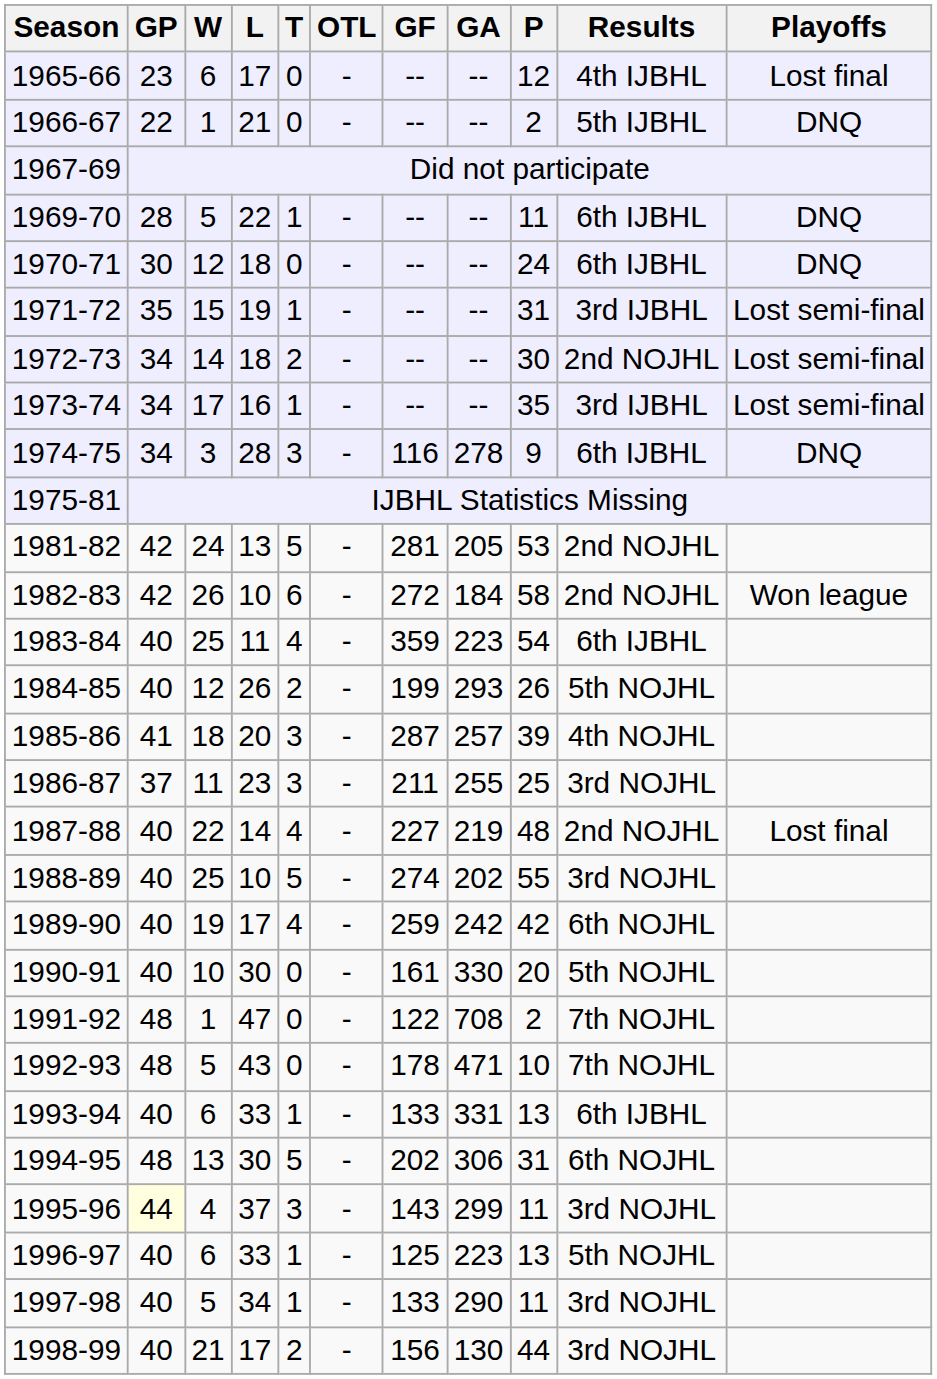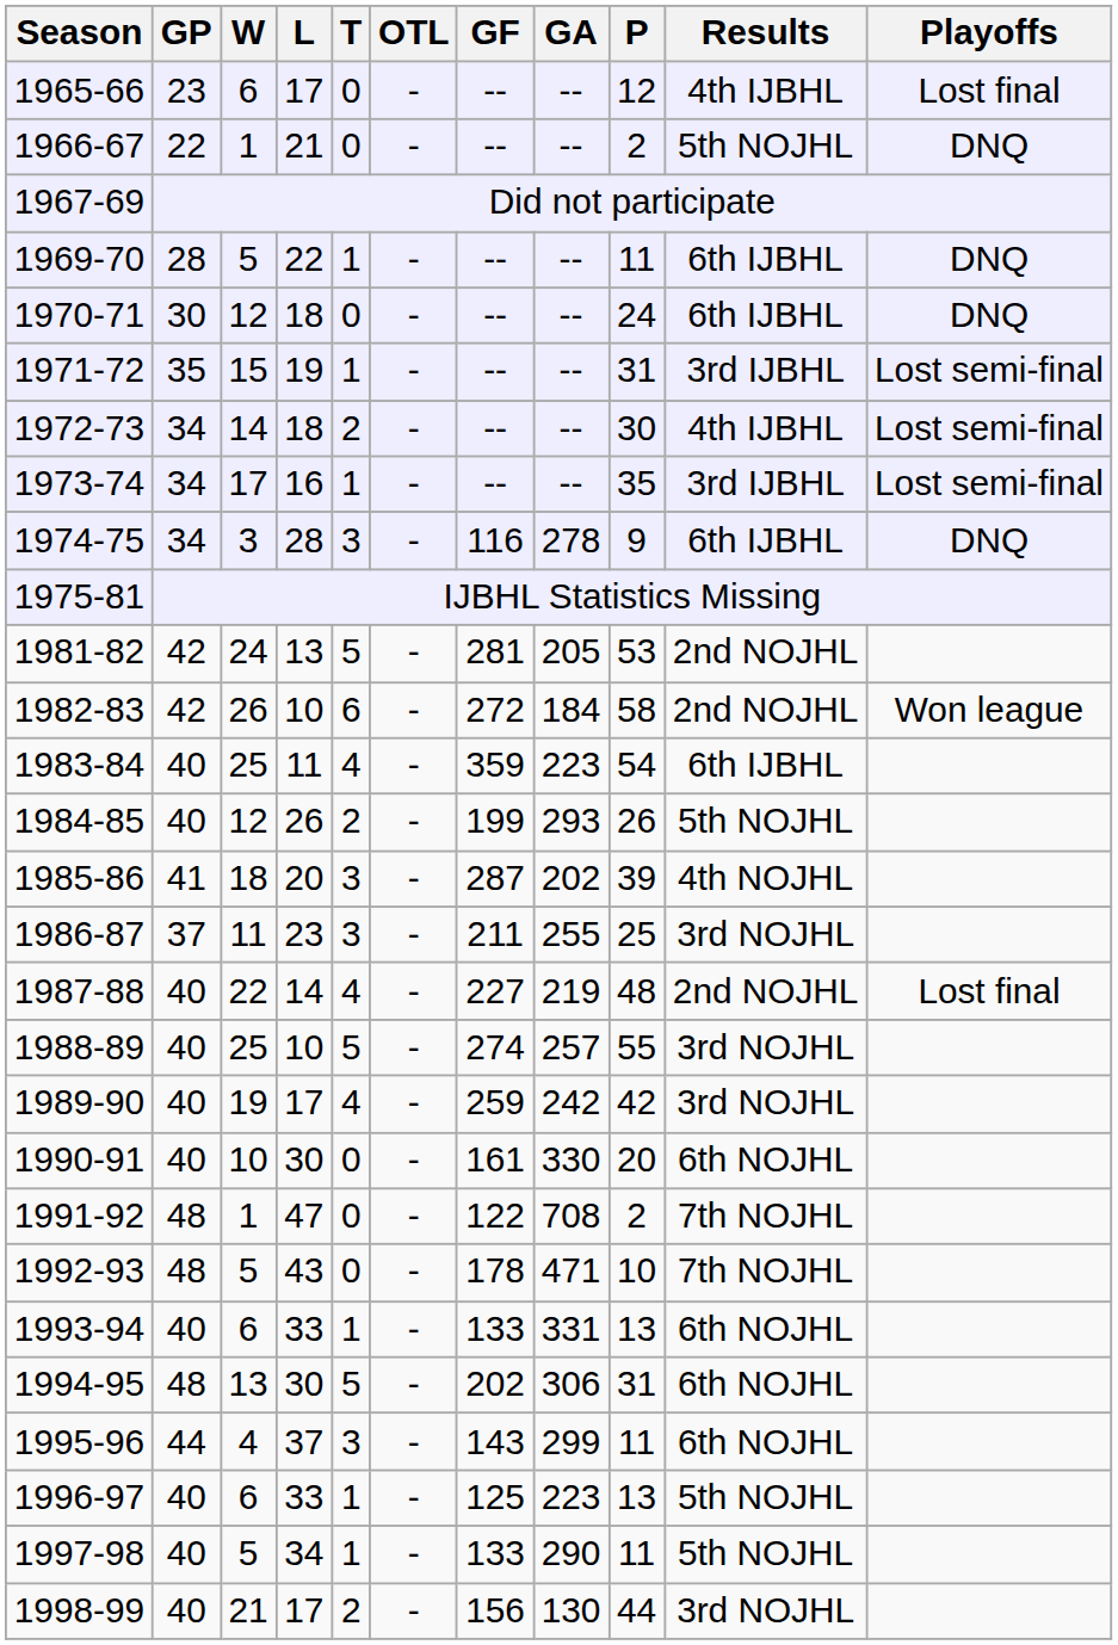 <table class="wikitable">
 <tr>
 <th>Season</th>
 <th>GP</th>
 <th>W</th>
 <th>L</th>
 <th>T</th>
 <th>OTL</th>
 <th>GF</th>
 <th>GA</th>
 <th>P</th>
 <th>Results</th>
 <th>Playoffs</th>
 </tr>
 <tr align="center" bgcolor="#eeeeff">
 <td>1965-66</td>
 <td>23</td>
 <td>6</td>
 <td>17</td>
 <td>0</td>
 <td>-</td>
 <td>--</td>
 <td>--</td>
 <td>12</td>
 <td>4th IJBHL</td>
 <td>Lost final</td>
 </tr>
 <tr align="center" bgcolor="#eeeeff">
 <td>1966-67</td>
 <td>22</td>
 <td>1</td>
 <td>21</td>
 <td>0</td>
 <td>-</td>
 <td>--</td>
 <td>--</td>
 <td>2</td>
-<td>5th IJBHL</td>
+<td>5th NOJHL</td>
 <td>DNQ</td>
 </tr>
 <tr align="center" bgcolor="#eeeeff">
 <td>1967-69</td>
 <td colspan="11">Did not participate</td>
 </tr>
 <tr align="center" bgcolor="#eeeeff">
 <td>1969-70</td>
 <td>28</td>
 <td>5</td>
 <td>22</td>
 <td>1</td>
 <td>-</td>
 <td>--</td>
 <td>--</td>
 <td>11</td>
 <td>6th IJBHL</td>
 <td>DNQ</td>
 </tr>
 <tr align="center" bgcolor="#eeeeff">
 <td>1970-71</td>
 <td>30</td>
 <td>12</td>
 <td>18</td>
 <td>0</td>
 <td>-</td>
 <td>--</td>
 <td>--</td>
 <td>24</td>
 <td>6th IJBHL</td>
 <td>DNQ</td>
 </tr>
 <tr align="center" bgcolor="#eeeeff">
 <td>1971-72</td>
 <td>35</td>
 <td>15</td>
 <td>19</td>
 <td>1</td>
 <td>-</td>
 <td>--</td>
 <td>--</td>
 <td>31</td>
 <td>3rd IJBHL</td>
 <td>Lost semi-final</td>
 </tr>
 <tr align="center" bgcolor="#eeeeff">
 <td>1972-73</td>
 <td>34</td>
 <td>14</td>
 <td>18</td>
 <td>2</td>
 <td>-</td>
 <td>--</td>
 <td>--</td>
 <td>30</td>
-<td>2nd NOJHL</td>
+<td>4th IJBHL</td>
 <td>Lost semi-final</td>
 </tr>
 <tr align="center" bgcolor="#eeeeff">
 <td>1973-74</td>
 <td>34</td>
 <td>17</td>
 <td>16</td>
 <td>1</td>
 <td>-</td>
 <td>--</td>
 <td>--</td>
 <td>35</td>
 <td>3rd IJBHL</td>
 <td>Lost semi-final</td>
 </tr>
 <tr align="center" bgcolor="#eeeeff">
 <td>1974-75</td>
 <td>34</td>
 <td>3</td>
 <td>28</td>
 <td>3</td>
 <td>-</td>
 <td>116</td>
 <td>278</td>
 <td>9</td>
 <td>6th IJBHL</td>
 <td>DNQ</td>
 </tr>
 <tr align="center" bgcolor="#eeeeff">
 <td>1975-81</td>
 <td colspan="11">IJBHL Statistics Missing</td>
 </tr>
 <tr align="center">
 <td>1981-82</td>
 <td>42</td>
 <td>24</td>
 <td>13</td>
 <td>5</td>
 <td>-</td>
 <td>281</td>
 <td>205</td>
 <td>53</td>
 <td>2nd NOJHL</td>
 <td></td>
 </tr>
 <tr align="center">
 <td>1982-83</td>
 <td>42</td>
 <td>26</td>
 <td>10</td>
 <td>6</td>
 <td>-</td>
 <td>272</td>
 <td>184</td>
 <td>58</td>
 <td>2nd NOJHL</td>
 <td>Won league</td>
 </tr>
 <tr align="center">
 <td>1983-84</td>
 <td>40</td>
 <td>25</td>
 <td>11</td>
 <td>4</td>
 <td>-</td>
 <td>359</td>
 <td>223</td>
 <td>54</td>
 <td>6th IJBHL</td>
 <td></td>
 </tr>
 <tr align="center">
 <td>1984-85</td>
 <td>40</td>
 <td>12</td>
 <td>26</td>
 <td>2</td>
 <td>-</td>
 <td>199</td>
 <td>293</td>
 <td>26</td>
 <td>5th NOJHL</td>
 <td></td>
 </tr>
 <tr align="center">
 <td>1985-86</td>
 <td>41</td>
 <td>18</td>
 <td>20</td>
 <td>3</td>
 <td>-</td>
 <td>287</td>
-<td>257</td>
+<td>202</td>
 <td>39</td>
 <td>4th NOJHL</td>
 <td></td>
 </tr>
 <tr align="center">
 <td>1986-87</td>
 <td>37</td>
 <td>11</td>
 <td>23</td>
 <td>3</td>
 <td>-</td>
 <td>211</td>
 <td>255</td>
 <td>25</td>
 <td>3rd NOJHL</td>
 <td></td>
 </tr>
 <tr align="center">
 <td>1987-88</td>
 <td>40</td>
 <td>22</td>
 <td>14</td>
 <td>4</td>
 <td>-</td>
 <td>227</td>
 <td>219</td>
 <td>48</td>
 <td>2nd NOJHL</td>
 <td>Lost final</td>
 </tr>
 <tr align="center">
 <td>1988-89</td>
 <td>40</td>
 <td>25</td>
 <td>10</td>
 <td>5</td>
 <td>-</td>
 <td>274</td>
-<td>202</td>
+<td>257</td>
 <td>55</td>
 <td>3rd NOJHL</td>
 <td></td>
 </tr>
 <tr align="center">
 <td>1989-90</td>
 <td>40</td>
 <td>19</td>
 <td>17</td>
 <td>4</td>
 <td>-</td>
 <td>259</td>
 <td>242</td>
 <td>42</td>
-<td>6th NOJHL</td>
+<td>3rd NOJHL</td>
 <td></td>
 </tr>
 <tr align="center">
 <td>1990-91</td>
 <td>40</td>
 <td>10</td>
 <td>30</td>
 <td>0</td>
 <td>-</td>
 <td>161</td>
 <td>330</td>
 <td>20</td>
-<td>5th NOJHL</td>
+<td>6th NOJHL</td>
 <td></td>
 </tr>
 <tr align="center">
 <td>1991-92</td>
 <td>48</td>
 <td>1</td>
 <td>47</td>
 <td>0</td>
 <td>-</td>
 <td>122</td>
 <td>708</td>
 <td>2</td>
 <td>7th NOJHL</td>
 <td></td>
 </tr>
 <tr align="center">
 <td>1992-93</td>
 <td>48</td>
 <td>5</td>
 <td>43</td>
 <td>0</td>
 <td>-</td>
 <td>178</td>
 <td>471</td>
 <td>10</td>
 <td>7th NOJHL</td>
 <td></td>
 </tr>
 <tr align="center">
 <td>1993-94</td>
 <td>40</td>
 <td>6</td>
 <td>33</td>
 <td>1</td>
 <td>-</td>
 <td>133</td>
 <td>331</td>
 <td>13</td>
-<td>6th IJBHL</td>
+<td>6th NOJHL</td>
 <td></td>
 </tr>
 <tr align="center">
 <td>1994-95</td>
 <td>48</td>
 <td>13</td>
 <td>30</td>
 <td>5</td>
 <td>-</td>
 <td>202</td>
 <td>306</td>
 <td>31</td>
 <td>6th NOJHL</td>
 <td></td>
 </tr>
 <tr align="center">
 <td>1995-96</td>
-<td style="background: lightyellow;">44</td>
+<td>44</td>
 <td>4</td>
 <td>37</td>
 <td>3</td>
 <td>-</td>
 <td>143</td>
 <td>299</td>
 <td>11</td>
-<td>3rd NOJHL</td>
+<td>6th NOJHL</td>
 <td></td>
 </tr>
 <tr align="center">
 <td>1996-97</td>
 <td>40</td>
 <td>6</td>
 <td>33</td>
 <td>1</td>
 <td>-</td>
 <td>125</td>
 <td>223</td>
 <td>13</td>
 <td>5th NOJHL</td>
 <td></td>
 </tr>
 <tr align="center">
 <td>1997-98</td>
 <td>40</td>
 <td>5</td>
 <td>34</td>
 <td>1</td>
 <td>-</td>
 <td>133</td>
 <td>290</td>
 <td>11</td>
-<td>3rd NOJHL</td>
+<td>5th NOJHL</td>
 <td></td>
 </tr>
 <tr align="center">
 <td>1998-99</td>
 <td>40</td>
 <td>21</td>
 <td>17</td>
 <td>2</td>
 <td>-</td>
 <td>156</td>
 <td>130</td>
 <td>44</td>
 <td>3rd NOJHL</td>
 <td></td>
 </tr>
 </table>
